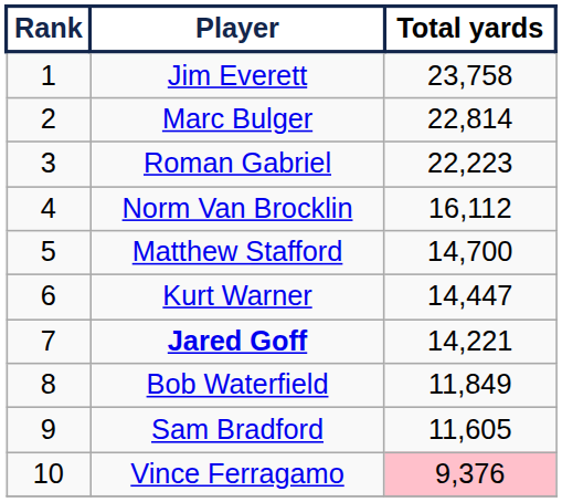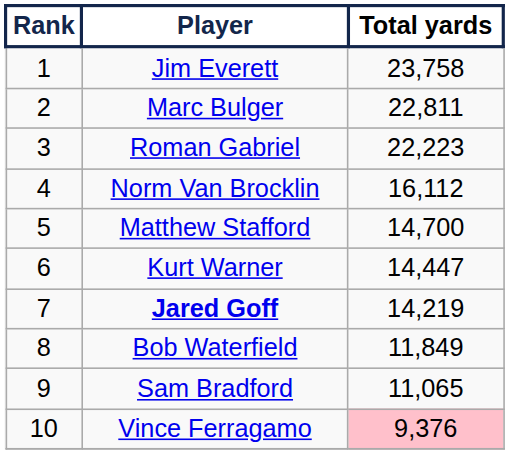 <table class="wikitable" style="text-align:center">
 <tr>
 <th width=40px style="background:#ffffff;color:#13264B;border:2px solid #13264B">Rank</th>
 <th width=160px style="background:#ffffff;color:#13264B;border:2px solid #13264B">Player</th>
 <th width=90px style="background:#ffffff;color:##13264B;border:2px solid #13264B">Total yards</th>
 </tr>
 <tr>
 <td>1</td>
 <td><a href='#'>Jim Everett</a></td>
 <td>23,758</td>
 </tr>
 <tr>
 <td>2</td>
 <td><a href='#'>Marc Bulger</a></td>
-<td>22,814</td>
+<td>22,811</td>
 </tr>
 <tr>
 <td>3</td>
 <td><a href='#'>Roman Gabriel</a></td>
 <td>22,223</td>
 </tr>
 <tr>
 <td>4</td>
 <td><a href='#'>Norm Van Brocklin</a></td>
 <td>16,112</td>
 </tr>
 <tr>
 <td>5</td>
 <td><a href='#'>Matthew Stafford</a></td>
 <td>14,700</td>
 </tr>
 <tr>
 <td>6</td>
 <td><a href='#'>Kurt Warner</a></td>
 <td>14,447</td>
 </tr>
 <tr>
 <td>7</td>
 <td><strong><a href='#'>Jared Goff</a></strong></td>
-<td>14,221</td>
+<td>14,219</td>
 </tr>
 <tr>
 <td>8</td>
 <td><a href='#'>Bob Waterfield</a></td>
 <td>11,849</td>
 </tr>
 <tr>
 <td>9</td>
 <td><a href='#'>Sam Bradford</a></td>
-<td>11,605</td>
+<td>11,065</td>
 </tr>
 <tr>
 <td>10</td>
 <td><a href='#'>Vince Ferragamo</a></td>
 <td style="background: pink;">9,376</td>
 </tr>
 <tr>
 </tr>
 </table>
